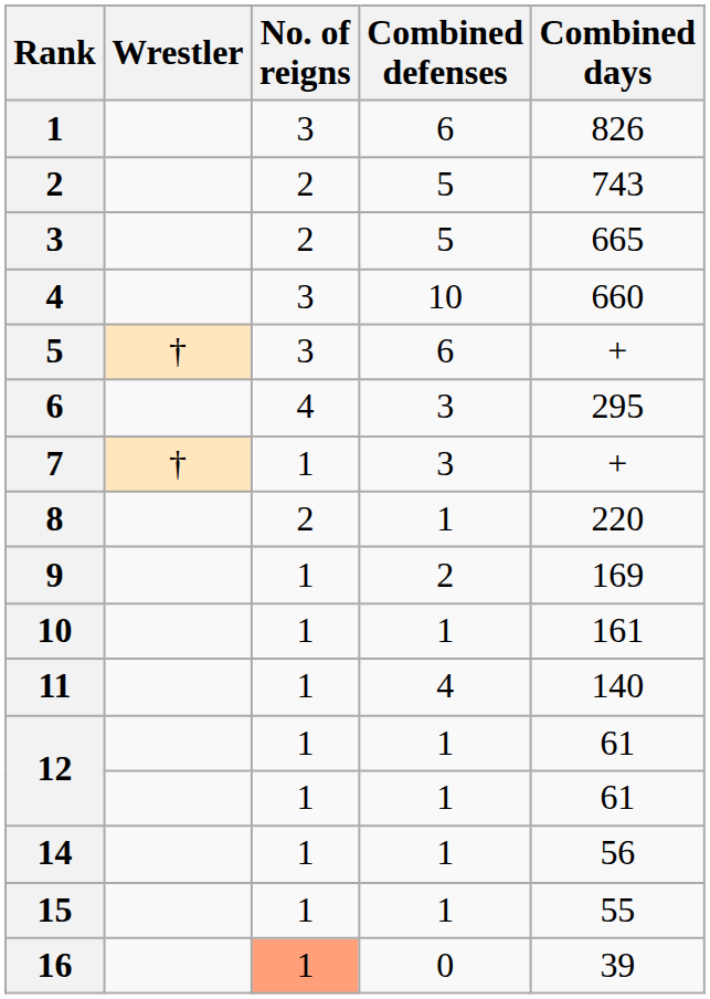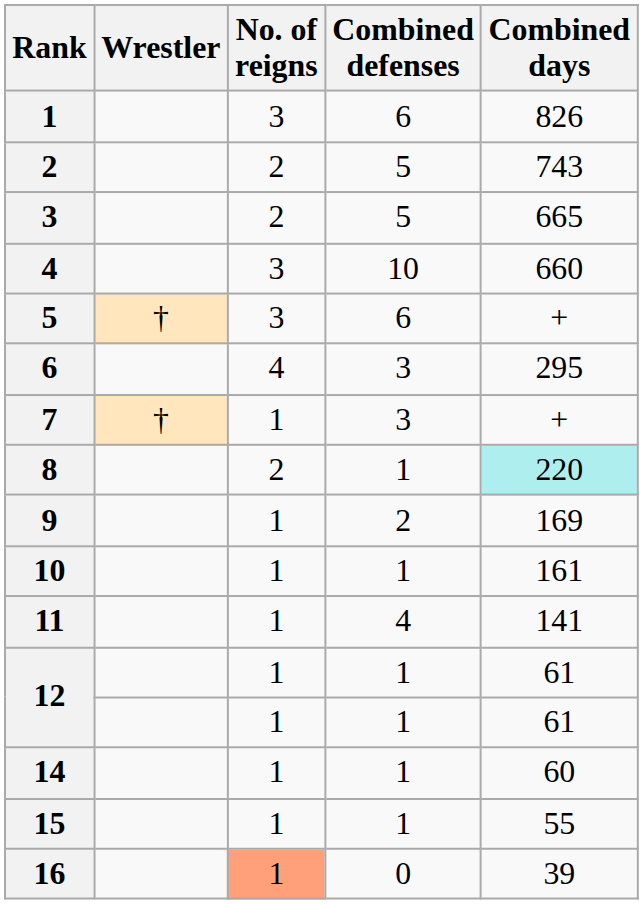 <table class="wikitable sortable" style="text-align: center">
 <tr>
 <th>Rank</th>
 <th>Wrestler</th>
 <th data-sort-type="number">No. of<br>reigns</th>
 <th data-sort-type="number">Combined<br>defenses</th>
 <th data-sort-type="number">Combined<br>days</th>
 </tr>
 <tr>
 <th>1</th>
 <td></td>
 <td>3</td>
 <td>6</td>
 <td>826</td>
 </tr>
 <tr>
 <th>2</th>
 <td></td>
 <td>2</td>
 <td>5</td>
 <td>743</td>
 </tr>
 <tr>
 <th>3</th>
 <td></td>
 <td>2</td>
 <td>5</td>
 <td>665</td>
 </tr>
 <tr>
 <th>4</th>
 <td></td>
 <td>3</td>
 <td>10</td>
 <td>660</td>
 </tr>
 <tr>
 <th>5</th>
 <td style="background-color:#FFE6BD"> †</td>
 <td>3</td>
 <td>6</td>
 <td>+</td>
 </tr>
 <tr>
 <th>6</th>
 <td></td>
 <td>4</td>
 <td>3</td>
 <td>295</td>
 </tr>
 <tr>
 <th>7</th>
 <td style="background-color:#FFE6BD"> †</td>
 <td>1</td>
 <td>3</td>
 <td>+</td>
 </tr>
 <tr>
 <th>8</th>
 <td></td>
 <td>2</td>
 <td>1</td>
-<td>220</td>
+<td style="background: paleturquoise;">220</td>
 </tr>
 <tr>
 <th>9</th>
 <td></td>
 <td>1</td>
 <td>2</td>
 <td>169</td>
 </tr>
 <tr>
 <th>10</th>
 <td></td>
 <td>1</td>
 <td>1</td>
 <td>161</td>
 </tr>
 <tr>
 <th>11</th>
 <td></td>
 <td>1</td>
 <td>4</td>
-<td>140</td>
+<td>141</td>
 </tr>
 <tr>
 <th rowspan=2>12</th>
 <td></td>
 <td>1</td>
 <td>1</td>
 <td>61</td>
 </tr>
 <tr>
 <td></td>
 <td>1</td>
 <td>1</td>
 <td>61</td>
 </tr>
 <tr>
 <th>14</th>
 <td></td>
 <td>1</td>
 <td>1</td>
-<td>56</td>
+<td>60</td>
 </tr>
 <tr>
 <th>15</th>
 <td></td>
 <td>1</td>
 <td>1</td>
 <td>55</td>
 </tr>
 <tr>
 <th>16</th>
 <td></td>
 <td style="background: lightsalmon;">1</td>
 <td>0</td>
 <td>39</td>
 </tr>
 </table>
